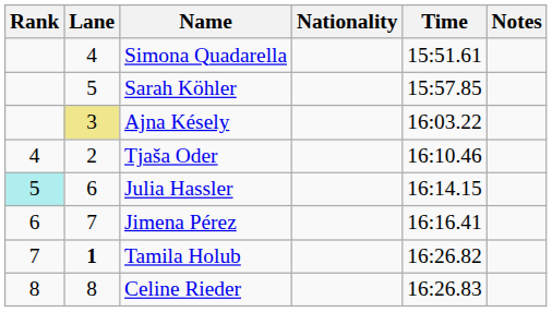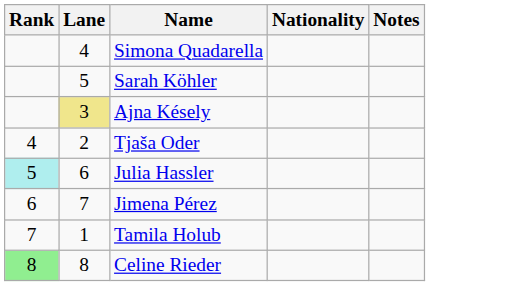 <table class="wikitable sortable" style="text-align:center">
 <tr>
 <th>Rank</th>
 <th>Lane</th>
 <th>Name</th>
 <th>Nationality</th>
-<th>Time</th>
 <th>Notes</th>
 </tr>
 <tr>
 <td></td>
 <td>4</td>
 <td align=left><a href='#'>Simona Quadarella</a></td>
 <td align=left></td>
-<td>15:51.61</td>
 <td></td>
 </tr>
 <tr>
 <td></td>
 <td>5</td>
 <td align=left><a href='#'>Sarah Köhler</a></td>
 <td align=left></td>
-<td>15:57.85</td>
 <td></td>
 </tr>
 <tr>
 <td></td>
 <td style="background: khaki;">3</td>
 <td align=left><a href='#'>Ajna Késely</a></td>
 <td align=left></td>
-<td>16:03.22</td>
 <td></td>
 </tr>
 <tr>
 <td>4</td>
 <td>2</td>
 <td align=left><a href='#'>Tjaša Oder</a></td>
 <td align=left></td>
-<td>16:10.46</td>
 <td></td>
 </tr>
 <tr>
 <td style="background: paleturquoise;">5</td>
 <td>6</td>
 <td align=left><a href='#'>Julia Hassler</a></td>
 <td align=left></td>
-<td>16:14.15</td>
 <td></td>
 </tr>
 <tr>
 <td>6</td>
 <td>7</td>
 <td align=left><a href='#'>Jimena Pérez</a></td>
 <td align=left></td>
-<td>16:16.41</td>
 <td></td>
 </tr>
 <tr>
 <td>7</td>
-<td><strong>1</strong></td>
+<td>1</td>
 <td align=left><a href='#'>Tamila Holub</a></td>
 <td align=left></td>
-<td>16:26.82</td>
 <td></td>
 </tr>
 <tr>
-<td>8</td>
+<td style="background: lightgreen;">8</td>
 <td>8</td>
 <td align=left><a href='#'>Celine Rieder</a></td>
 <td align=left></td>
-<td>16:26.83</td>
 <td></td>
 </tr>
 </table>
